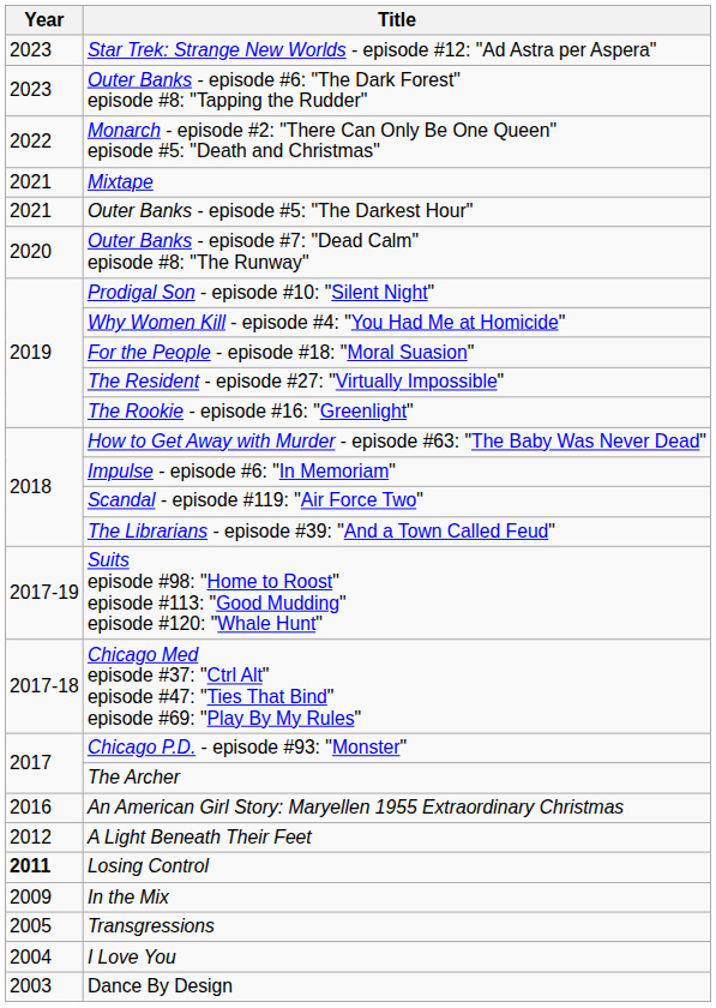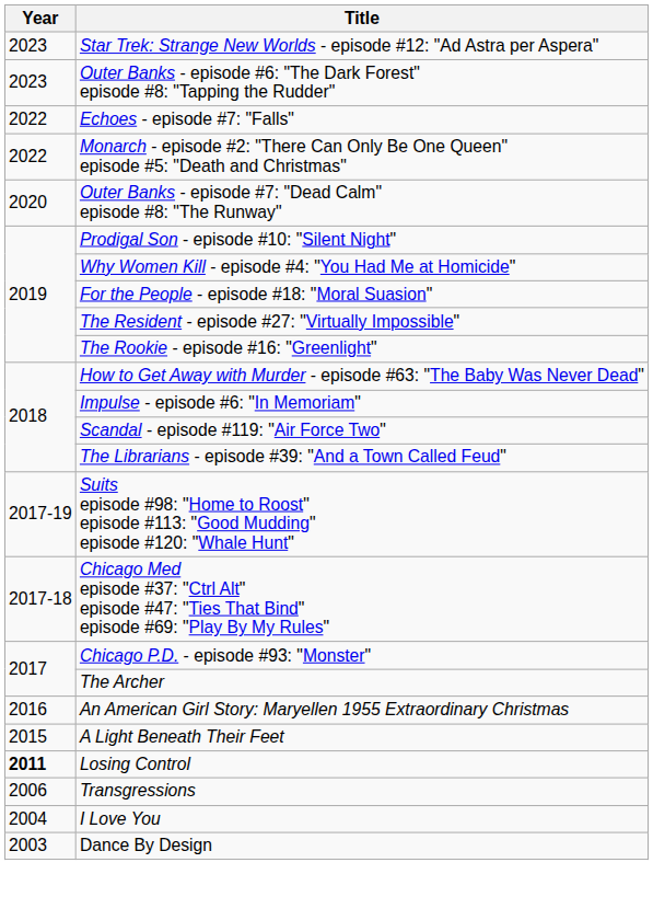 <table class="wikitable">
 <tr>
 <th>Year</th>
 <th>Title</th>
 </tr>
 <tr>
 <td>2023</td>
 <td><em><a href='#'>Star Trek: Strange New Worlds</a></em> - episode #12: "Ad Astra per Aspera"</td>
 </tr>
 <tr>
 <td>2023</td>
 <td><em><a href='#'>Outer Banks</a></em> - episode #6: "The Dark Forest"<br>episode #8: "Tapping the Rudder"</td>
 </tr>
 <tr>
 <td>2022</td>
-<td><em><a href='#'>Monarch</a></em> - episode #2: "There Can Only Be One Queen"<br>episode #5: "Death and Christmas"</td>
+<td><em><a href='#'>Echoes</a></em> - episode #7: "Falls"</td>
 </tr>
 <tr>
-<td>2021</td>
-<td><em><a href='#'>Mixtape</a></em></td>
-</tr>
-<tr>
-<td>2021</td>
-<td><em>Outer Banks</em> - episode #5: "The Darkest Hour"</td>
+<td>2022</td>
+<td><em><a href='#'>Monarch</a></em> - episode #2: "There Can Only Be One Queen"<br>episode #5: "Death and Christmas"</td>
 </tr>
 <tr>
 <td>2020</td>
 <td><em><a href='#'>Outer Banks</a></em> - episode #7: "Dead Calm"<br>episode #8: "The Runway"</td>
 </tr>
 <tr>
 <td rowspan=5>2019</td>
 <td><em><a href='#'>Prodigal Son</a></em> - episode #10: "<a href='#'>Silent Night</a>"</td>
 </tr>
 <tr>
 <td><em><a href='#'>Why Women Kill</a></em> - episode #4: "<a href='#'>You Had Me at Homicide</a>"</td>
 </tr>
 <tr>
 <td><em><a href='#'>For the People</a></em> - episode #18: "<a href='#'>Moral Suasion</a>"</td>
 </tr>
 <tr>
 <td><em><a href='#'>The Resident</a></em> - episode #27: "<a href='#'>Virtually Impossible</a>"</td>
 </tr>
 <tr>
 <td><em><a href='#'>The Rookie</a></em> - episode #16: "<a href='#'>Greenlight</a>"</td>
 </tr>
 <tr>
 <td rowspan=4>2018</td>
 <td><em><a href='#'>How to Get Away with Murder</a></em> - episode #63: "<a href='#'>The Baby Was Never Dead</a>"</td>
 </tr>
 <tr>
 <td><em><a href='#'>Impulse</a></em> - episode #6: "<a href='#'>In Memoriam</a>"</td>
 </tr>
 <tr>
 <td><em><a href='#'>Scandal</a></em> - episode #119: "<a href='#'>Air Force Two</a>"</td>
 </tr>
 <tr>
 <td><em><a href='#'>The Librarians</a></em> - episode #39: "<a href='#'>And a Town Called Feud</a>"</td>
 </tr>
 <tr>
 <td>2017-19</td>
 <td><em><a href='#'>Suits</a></em><br>episode #98: "<a href='#'>Home to Roost</a>"<br>episode #113: "<a href='#'>Good Mudding</a>"<br>episode #120: "<a href='#'>Whale Hunt</a>"</td>
 </tr>
 <tr>
 <td>2017-18</td>
 <td><em><a href='#'>Chicago Med</a></em><br>episode #37: "<a href='#'>Ctrl Alt</a>"<br>episode #47: "<a href='#'>Ties That Bind</a>"<br>episode #69: "<a href='#'>Play By My Rules</a>"</td>
 </tr>
 <tr>
 <td rowspan=2>2017</td>
 <td><em><a href='#'>Chicago P.D.</a></em> - episode #93: "<a href='#'>Monster</a>"</td>
 </tr>
 <tr>
 <td><em>The Archer</em></td>
 </tr>
 <tr>
 <td>2016</td>
 <td><em>An American Girl Story: Maryellen 1955 Extraordinary Christmas</em></td>
 </tr>
 <tr>
-<td>2012</td>
+<td>2015</td>
 <td><em>A Light Beneath Their Feet</em></td>
 </tr>
 <tr>
 <td><strong>2011</strong></td>
 <td><em>Losing Control</em></td>
 </tr>
 <tr>
-<td>2009</td>
-<td><em>In the Mix</em></td>
-</tr>
-<tr>
-<td>2005</td>
+<td>2006</td>
 <td><em>Transgressions</em></td>
 </tr>
 <tr>
 <td>2004</td>
 <td><em>I Love You</em></td>
 </tr>
 <tr>
 <td>2003</td>
 <td>Dance By Design</td>
 </tr>
 </table>
